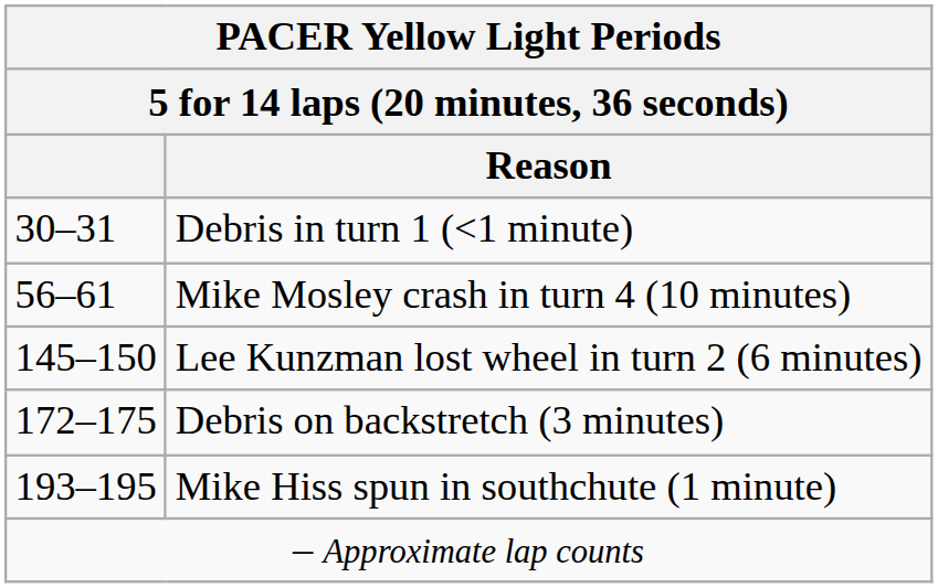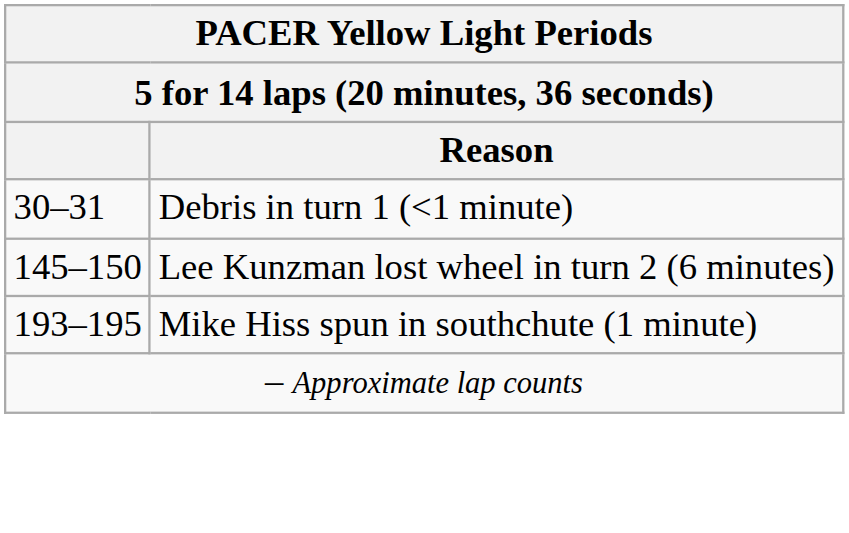 <table class="wikitable">
 <tr>
 <th colspan=2>PACER Yellow Light Periods</th>
 </tr>
 <tr>
 <th colspan=2>5 for 14 laps (20 minutes, 36 seconds)</th>
 </tr>
 <tr>
 <th></th>
 <th>Reason</th>
 </tr>
 <tr>
 <td>30–31</td>
 <td>Debris in turn 1 (<1 minute)</td>
 </tr>
 <tr>
-<td>56–61</td>
-<td>Mike Mosley crash in turn 4 (10 minutes)</td>
-</tr>
-<tr>
 <td>145–150</td>
 <td>Lee Kunzman lost wheel in turn 2 (6 minutes)</td>
-</tr>
-<tr>
-<td>172–175</td>
-<td>Debris on backstretch (3 minutes)</td>
 </tr>
 <tr>
 <td>193–195</td>
 <td>Mike Hiss spun in southchute (1 minute)</td>
 </tr>
 <tr>
 <td colspan=2 align=center> – <em><small>Approximate lap counts</small></em></td>
 </tr>
 </table>
